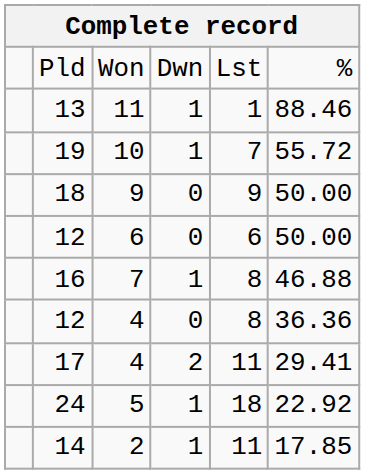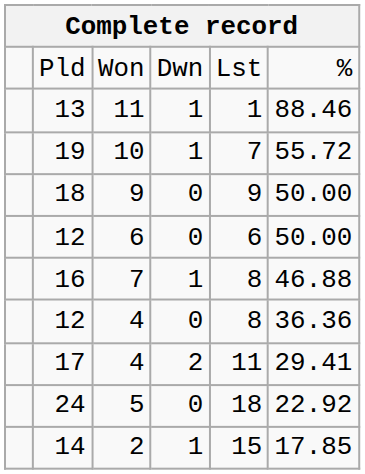 <table class="wikitable" style="text-align:right">
 <tr>
 <th colspan=7>Complete record</th>
 </tr>
 <tr>
 <td style="text-align:left"> </td>
 <td>Pld</td>
 <td>Won</td>
 <td>Dwn</td>
 <td>Lst</td>
 <td>%</td>
 </tr>
 <tr>
 <td style="text-align:left"></td>
 <td>13</td>
 <td>11</td>
 <td>1</td>
 <td>1</td>
 <td>88.46</td>
 </tr>
 <tr>
 <td style="text-align:left"></td>
 <td>19</td>
 <td>10</td>
 <td>1</td>
 <td>7</td>
 <td>55.72</td>
 </tr>
 <tr>
 <td style="text-align:left"></td>
 <td>18</td>
 <td>9</td>
 <td>0</td>
 <td>9</td>
 <td>50.00</td>
 </tr>
 <tr>
 <td style="text-align:left"></td>
 <td>12</td>
 <td>6</td>
 <td>0</td>
 <td>6</td>
 <td>50.00</td>
 </tr>
 <tr>
 <td style="text-align:left"></td>
 <td>16</td>
 <td>7</td>
 <td>1</td>
 <td>8</td>
 <td>46.88</td>
 </tr>
 <tr>
 <td style="text-align:left"></td>
 <td>12</td>
 <td>4</td>
 <td>0</td>
 <td>8</td>
 <td>36.36</td>
 </tr>
 <tr>
 <td style="text-align:left"></td>
 <td>17</td>
 <td>4</td>
 <td>2</td>
 <td>11</td>
 <td>29.41</td>
 </tr>
 <tr>
 <td style="text-align:left"></td>
 <td>24</td>
 <td>5</td>
-<td>1</td>
+<td>0</td>
 <td>18</td>
 <td>22.92</td>
 </tr>
 <tr>
 <td style="text-align:left"></td>
 <td>14</td>
 <td>2</td>
 <td>1</td>
-<td>11</td>
+<td>15</td>
 <td>17.85</td>
 </tr>
 </table>
